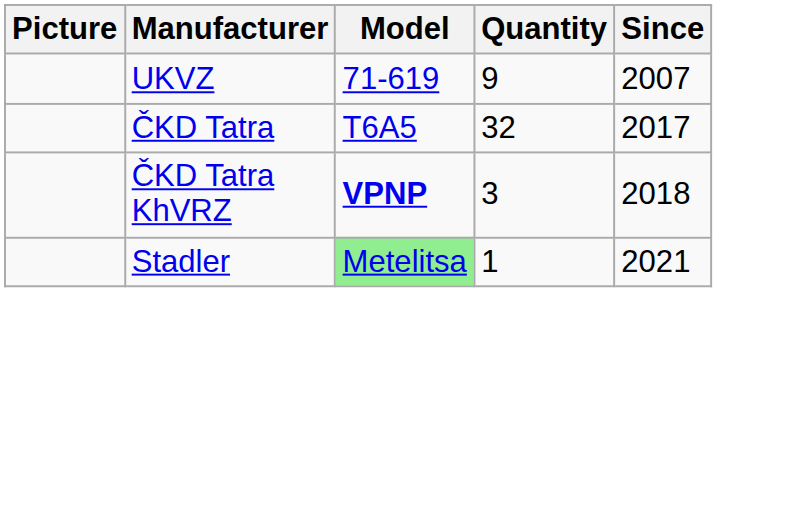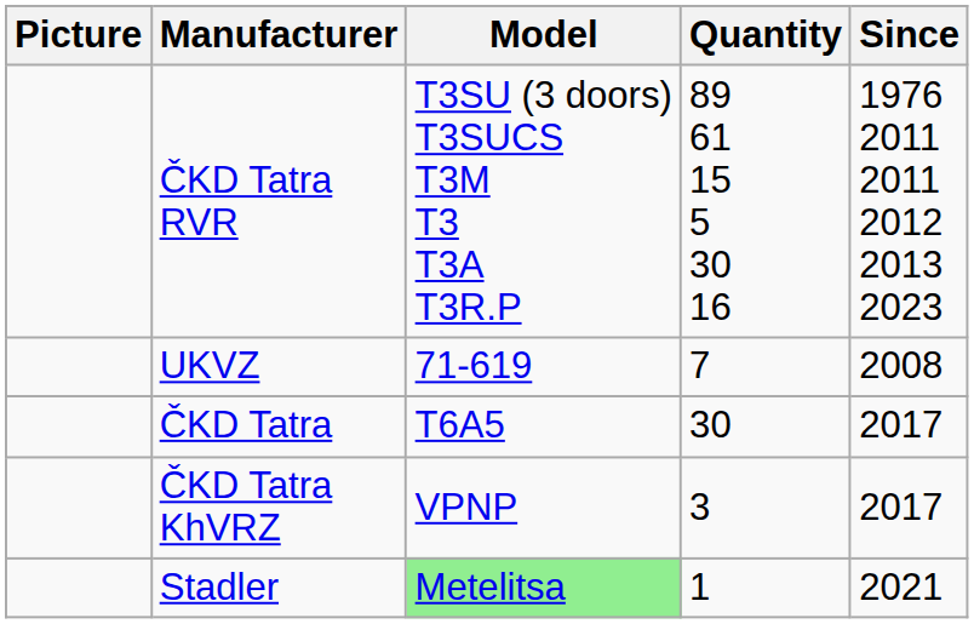 <table class="wikitable sortable">
 <tr>
 <th>Picture</th>
 <th>Manufacturer</th>
 <th>Model</th>
 <th>Quantity</th>
 <th>Since</th>
 </tr>
 <tr>
 <td></td>
+<td> <a href='#'>ČKD Tatra</a><br> <a href='#'>RVR</a></td>
+<td><a href='#'>T3SU</a> (3 doors)<br><a href='#'>T3SUCS</a><br><a href='#'>T3M</a><br><a href='#'>T3</a><br><a href='#'>T3A</a><br><a href='#'>T3R.P</a></td>
+<td>89<br>61<br>15<br>5<br>30<br>16</td>
+<td>1976<br>2011<br>2011<br>2012<br>2013<br>2023</td>
+</tr>
+<tr>
+<td></td>
 <td> <a href='#'>UKVZ</a></td>
 <td><a href='#'>71-619</a></td>
-<td>9</td>
-<td>2007</td>
+<td>7</td>
+<td>2008</td>
 </tr>
 <tr>
 <td></td>
 <td> <a href='#'>ČKD Tatra</a></td>
 <td><a href='#'>T6A5</a></td>
-<td>32</td>
+<td>30</td>
 <td>2017</td>
 </tr>
 <tr>
 <td></td>
 <td> <a href='#'>ČKD Tatra</a><br> <a href='#'>KhVRZ</a></td>
-<td><strong><a href='#'>VPNP</a></strong></td>
+<td><a href='#'>VPNP</a></td>
 <td>3</td>
-<td>2018</td>
+<td>2017</td>
 </tr>
 <tr>
 <td></td>
 <td> <a href='#'>Stadler</a></td>
 <td style="background: lightgreen;"><a href='#'>Metelitsa</a></td>
 <td>1</td>
 <td>2021</td>
 </tr>
 </table>
